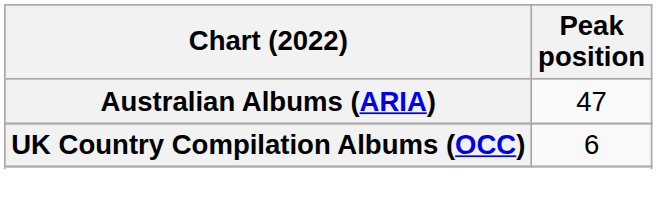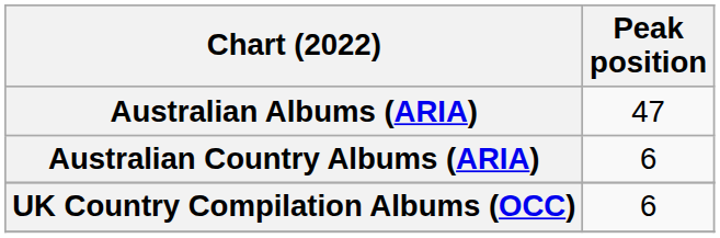 <table class="wikitable sortable plainrowheaders" style="text-align:center">
 <tr>
 <th scope="col">Chart (2022)</th>
 <th scope="col">Peak<br>position</th>
 </tr>
 <tr>
 <th scope="row">Australian Albums (<a href='#'>ARIA</a>)</th>
 <td>47</td>
+</tr>
+<tr>
+<th scope="row">Australian Country Albums (<a href='#'>ARIA</a>)</th>
+<td>6</td>
 </tr>
 <tr>
 </tr>
 <tr>
 </tr>
 <tr>
 </tr>
 <tr>
 </tr>
 <tr>
 <th scope="row">UK Country Compilation Albums (<a href='#'>OCC</a>)</th>
 <td>6</td>
 </tr>
 <tr>
 </tr>
 <tr>
 </tr>
 <tr>
 </tr>
 </table>
